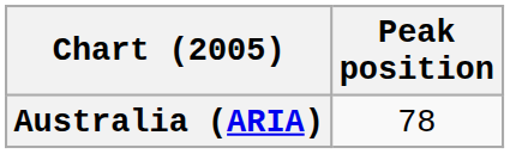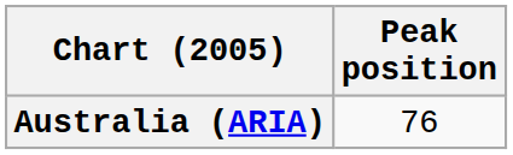 <table class="wikitable plainrowheaders" style="text-align:center">
 <tr>
 <th>Chart (2005)</th>
 <th>Peak<br>position</th>
 </tr>
 <tr>
 <th scope="row">Australia (<a href='#'>ARIA</a>)</th>
-<td>78</td>
+<td>76</td>
 </tr>
 </table>
